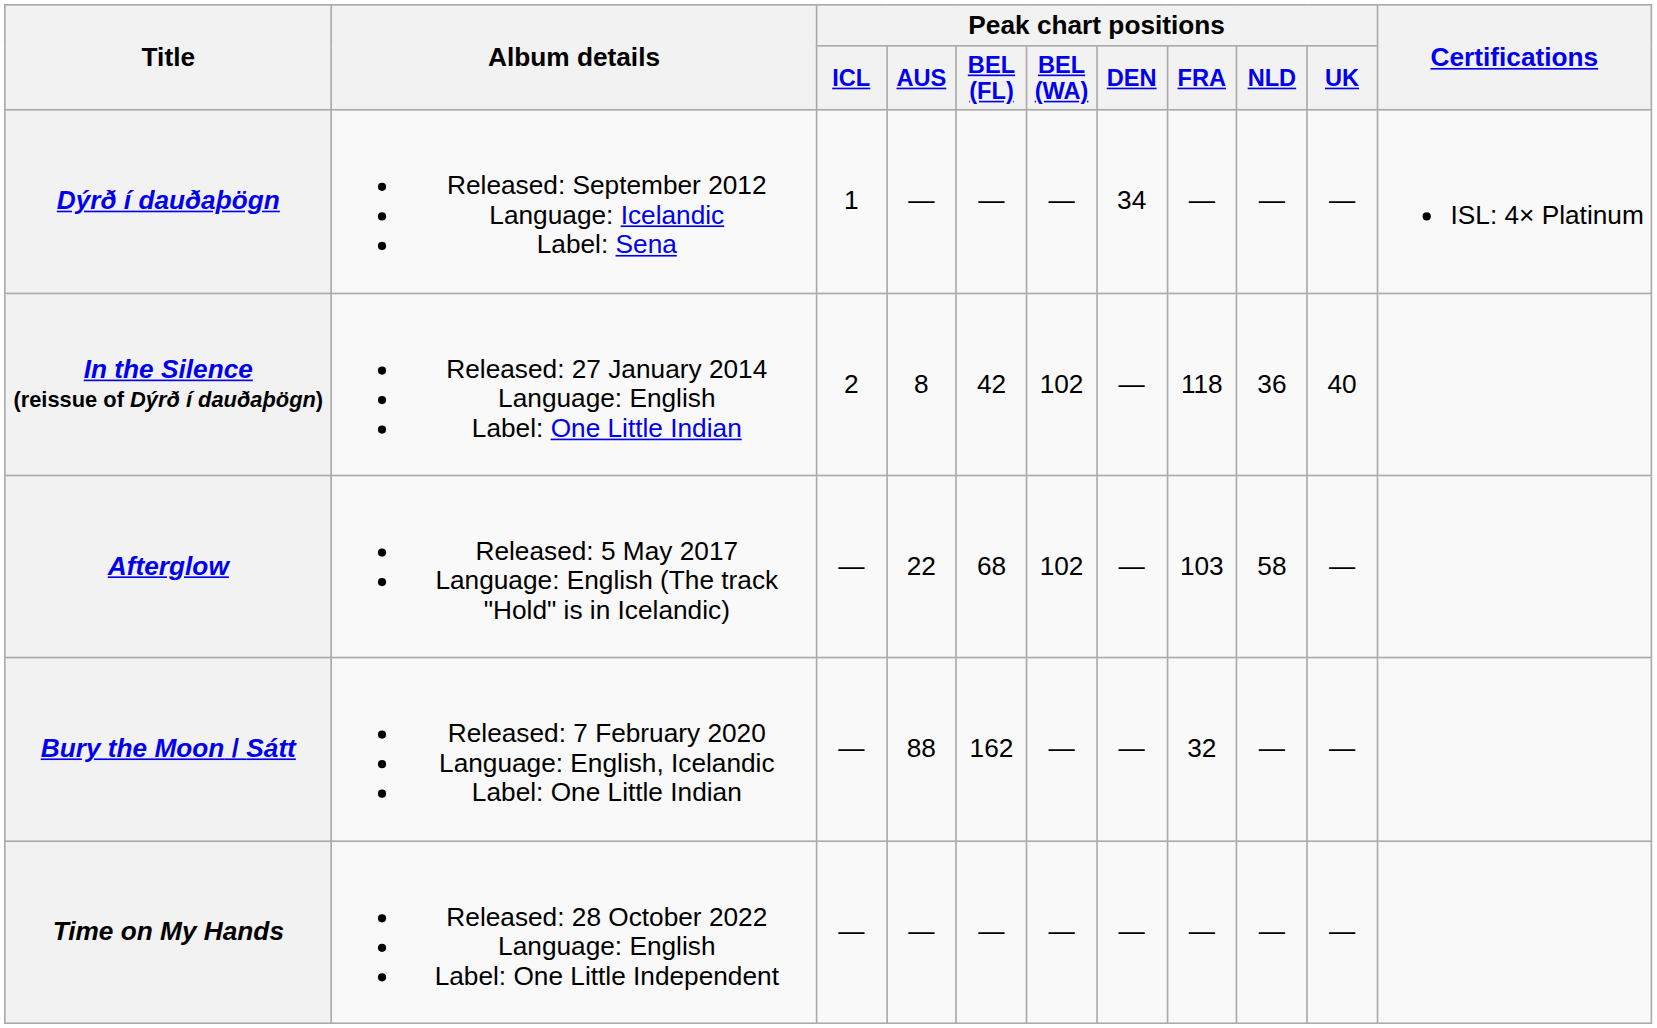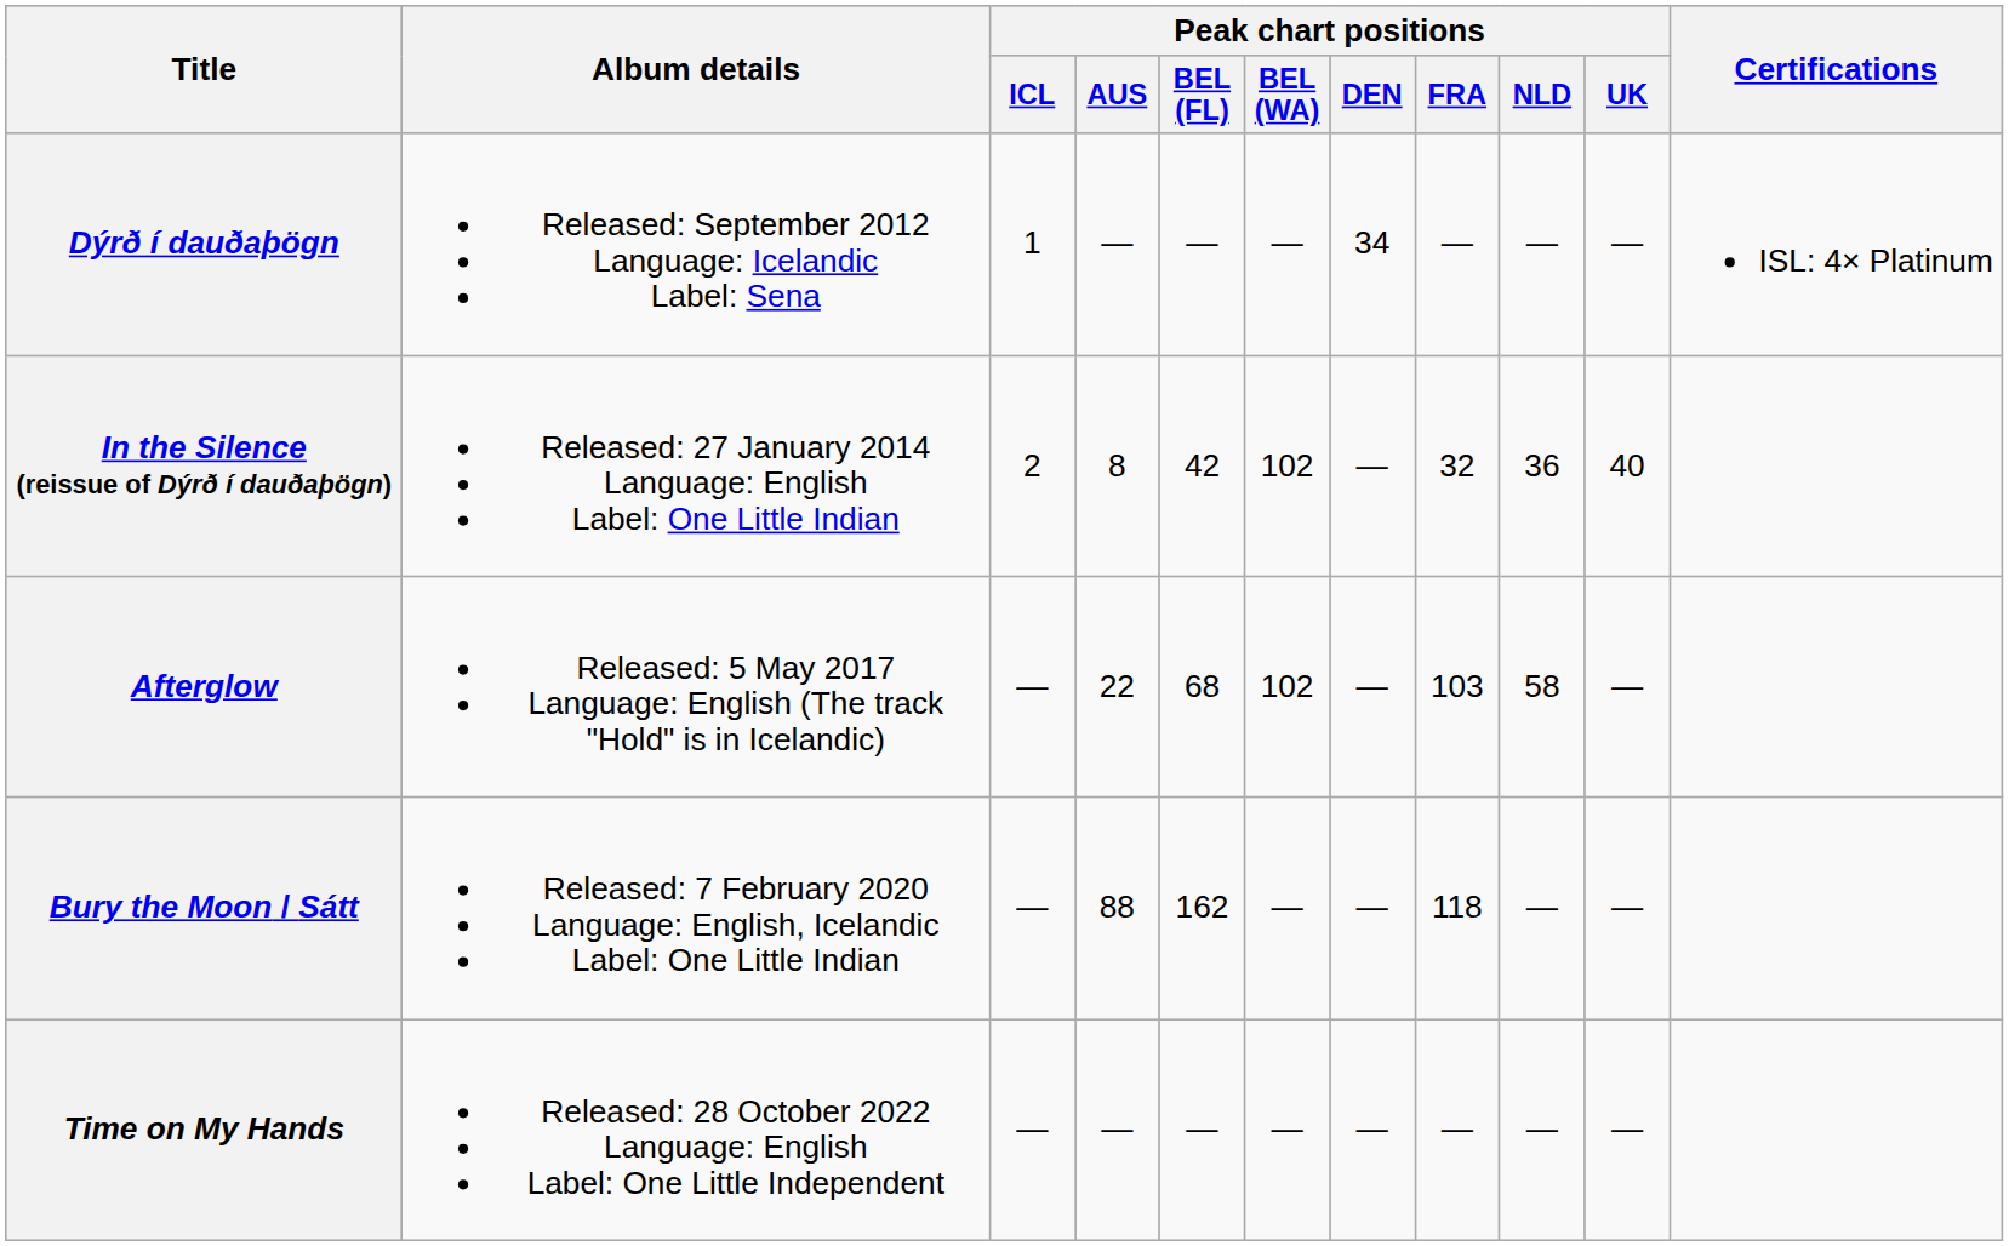 <table class="wikitable plainrowheaders" style="text-align:center;" border="1">
 <tr>
 <th scope="col" rowspan="2" style="width:12em;">Title</th>
 <th scope="col" rowspan="2" style="width:18em;">Album details</th>
 <th scope="col" colspan="8">Peak chart positions</th>
 <th scope="col" rowspan="2" style="width:10em;"><a href='#'>Certifications</a></th>
 </tr>
 <tr>
 <th scope="col" style="width:2.5em;font-size:90%"><a href='#'>ICL</a></th>
 <th scope="col" style="width:2.5em;font-size:90%"><a href='#'>AUS</a><br></th>
 <th scope="col" style="width:2.5em;font-size:90%"><a href='#'>BEL<br>(FL)</a><br></th>
 <th scope="col" style="width:2.5em;font-size:90%"><a href='#'>BEL<br>(WA)</a><br></th>
 <th scope="col" style="width:2.5em;font-size:90%"><a href='#'>DEN</a><br></th>
 <th scope="col" style="width:2.5em;font-size:90%"><a href='#'>FRA</a><br></th>
 <th scope="col" style="width:2.5em;font-size:90%"><a href='#'>NLD</a><br></th>
 <th scope="col" style="width:2.5em;font-size:90%"><a href='#'>UK</a><br></th>
 </tr>
 <tr>
 <th scope="row"><em><a href='#'>Dýrð í dauðaþögn</a></em></th>
 <td><br><ul><li>Released: September 2012</li><li>Language: <a href='#'>Icelandic</a></li><li>Label: <a href='#'>Sena</a></li></ul></td>
 <td>1</td>
 <td>—</td>
 <td>—</td>
 <td>—</td>
 <td>34</td>
 <td>—</td>
 <td>—</td>
 <td>—</td>
 <td><br><ul><li>ISL: 4× Platinum</li></ul></td>
 </tr>
 <tr>
 <th scope="row"><em><a href='#'>In the Silence</a></em><br><small>(reissue of <em>Dýrð í dauðaþögn</em>)</small></th>
 <td><br><ul><li>Released: 27 January 2014</li><li>Language: English</li><li>Label: <a href='#'>One Little Indian</a></li></ul></td>
 <td>2</td>
 <td>8</td>
 <td>42</td>
 <td>102</td>
 <td>—</td>
-<td>118</td>
+<td>32</td>
 <td>36</td>
 <td>40</td>
 <td></td>
 </tr>
 <tr>
 <th scope="row"><em><a href='#'>Afterglow</a></em></th>
 <td><br><ul><li>Released: 5 May 2017</li><li>Language: English (The track "Hold" is in Icelandic)</li></ul></td>
 <td>—</td>
 <td>22</td>
 <td>68</td>
 <td>102</td>
 <td>—</td>
 <td>103</td>
 <td>58</td>
 <td>—</td>
 <td></td>
 </tr>
 <tr>
 <th scope="row"><a href='#'><em>Bury the Moon</em> / <em>Sátt</em></a></th>
 <td><br><ul><li>Released: 7 February 2020</li><li>Language: English, Icelandic</li><li>Label: One Little Indian</li></ul></td>
 <td>—</td>
 <td>88</td>
 <td>162</td>
 <td>—</td>
 <td>—</td>
-<td>32</td>
+<td>118</td>
 <td>—</td>
 <td>—</td>
 <td></td>
 </tr>
 <tr>
 <th scope="row"><em>Time on My Hands</em></th>
 <td><br><ul><li>Released: 28 October 2022</li><li>Language: English</li><li>Label: One Little Independent</li></ul></td>
 <td>—</td>
 <td>—</td>
 <td>—</td>
 <td>—</td>
 <td>—</td>
 <td>—</td>
 <td>—</td>
 <td>—</td>
 <td></td>
 </tr>
 </table>
